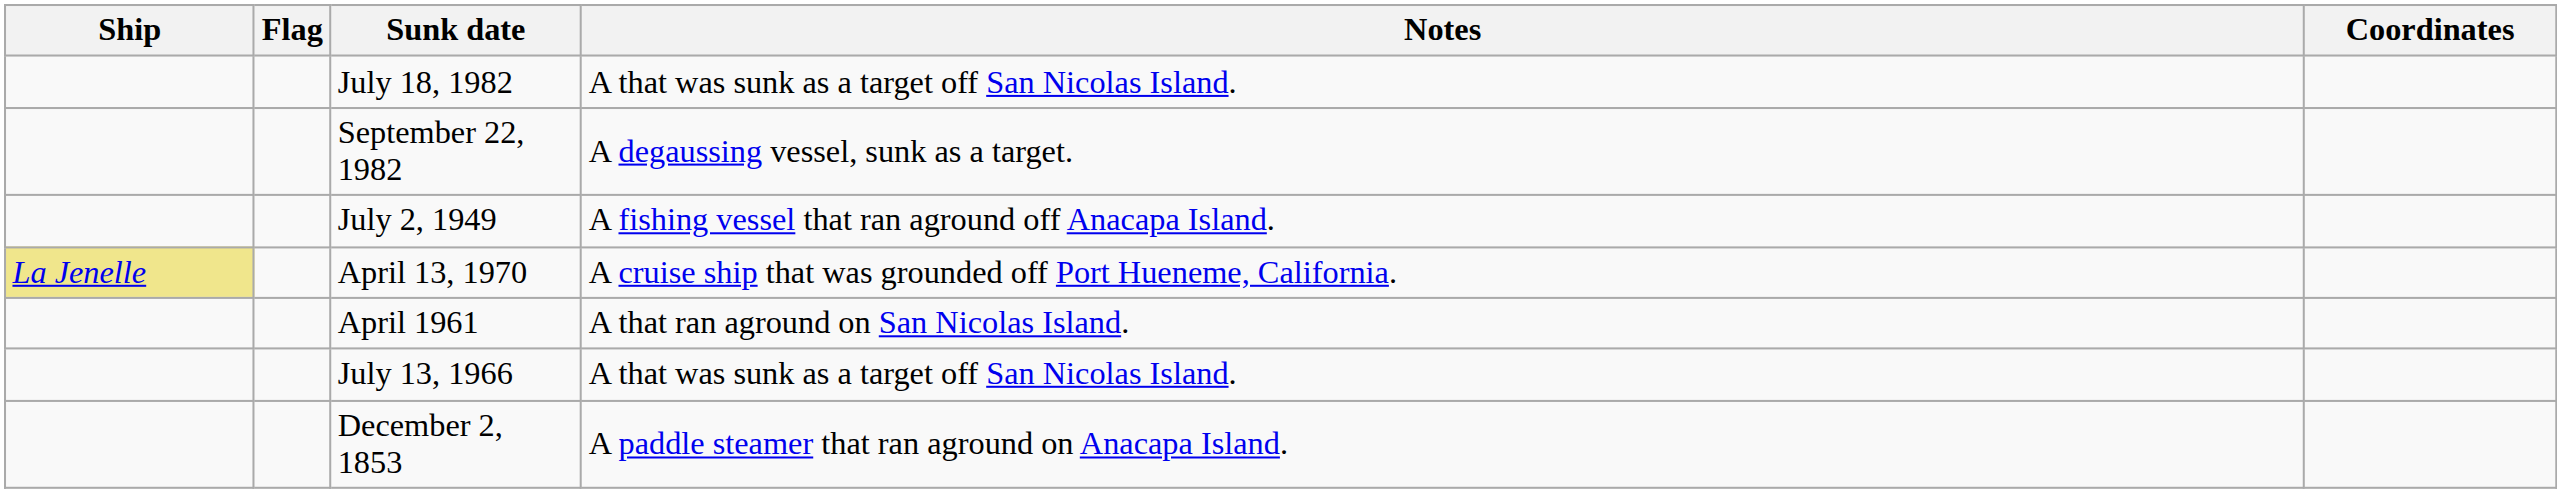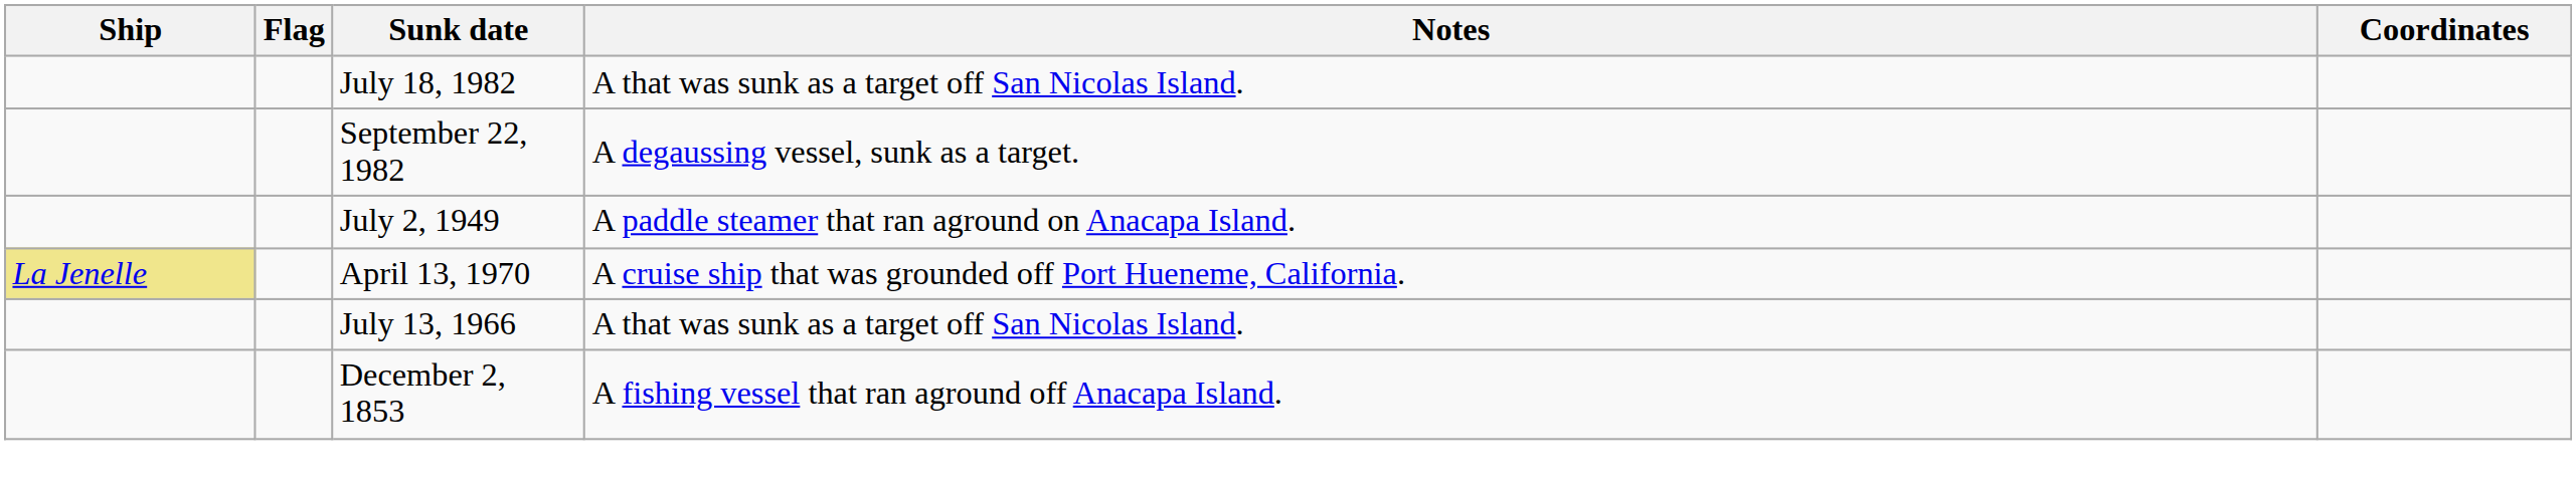 <table class=wikitable | style = "width:100%">
 <tr>
 <th style="width:10%">Ship</th>
 <th>Flag</th>
 <th style="width:10%">Sunk date</th>
 <th style="width:70%">Notes</th>
 <th style="width:10%">Coordinates</th>
 </tr>
 <tr>
 <td></td>
 <td></td>
 <td>July 18, 1982</td>
 <td>A  that was sunk as a target off <a href='#'>San Nicolas Island</a>.</td>
 <td></td>
 </tr>
 <tr>
 <td></td>
 <td></td>
 <td>September 22, 1982</td>
 <td>A <a href='#'>degaussing</a> vessel, sunk as a target.</td>
 <td></td>
 </tr>
 <tr>
 <td></td>
 <td></td>
 <td>July 2, 1949</td>
-<td>A <a href='#'>fishing vessel</a> that ran aground off <a href='#'>Anacapa Island</a>.</td>
+<td>A <a href='#'>paddle steamer</a> that ran aground on <a href='#'>Anacapa Island</a>.</td>
 <td></td>
 </tr>
 <tr>
 <td style="background: khaki;"><em><a href='#'>La Jenelle</a></em></td>
 <td></td>
 <td>April 13, 1970</td>
 <td>A <a href='#'>cruise ship</a> that was grounded off <a href='#'>Port Hueneme, California</a>.</td>
-<td></td>
-</tr>
-<tr>
-<td></td>
-<td></td>
-<td>April 1961</td>
-<td>A  that ran aground on <a href='#'>San Nicolas Island</a>.</td>
 <td></td>
 </tr>
 <tr>
 <td></td>
 <td></td>
 <td>July 13, 1966</td>
 <td>A  that was sunk as a target off <a href='#'>San Nicolas Island</a>.</td>
 <td></td>
 </tr>
 <tr>
 <td></td>
 <td></td>
 <td>December 2, 1853</td>
-<td>A <a href='#'>paddle steamer</a> that ran aground on <a href='#'>Anacapa Island</a>.</td>
+<td>A <a href='#'>fishing vessel</a> that ran aground off <a href='#'>Anacapa Island</a>.</td>
 <td></td>
 </tr>
 </table>
